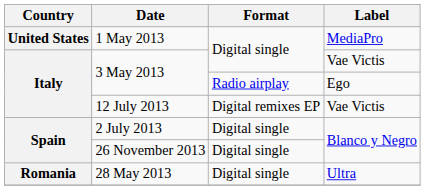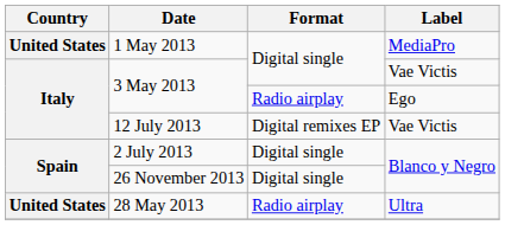 <table class="wikitable plainrowheaders unsortable">
 <tr>
 <th>Country</th>
 <th>Date</th>
 <th>Format</th>
 <th>Label</th>
 </tr>
 <tr>
 <th scope="row">United States</th>
 <td>1 May 2013</td>
 <td rowspan="2">Digital single</td>
 <td><a href='#'>MediaPro</a></td>
 </tr>
 <tr>
 <th scope="row" rowspan="3">Italy</th>
 <td rowspan="2">3 May 2013</td>
 <td>Vae Victis</td>
 </tr>
 <tr>
 <td><a href='#'>Radio airplay</a></td>
 <td>Ego</td>
 </tr>
 <tr>
 <td>12 July 2013</td>
 <td>Digital remixes EP</td>
 <td>Vae Victis</td>
 </tr>
 <tr>
 <th scope="row" rowspan="2">Spain</th>
 <td>2 July 2013</td>
 <td>Digital single</td>
 <td rowspan="2"><a href='#'>Blanco y Negro</a></td>
 </tr>
 <tr>
 <td>26 November 2013</td>
 <td>Digital single</td>
 </tr>
 <tr>
-<th scope="row">Romania</th>
+<th scope="row">United States</th>
 <td>28 May 2013</td>
-<td>Digital single</td>
+<td><a href='#'>Radio airplay</a></td>
 <td rowspan="1"><a href='#'>Ultra</a></td>
 </tr>
 <tr>
 </tr>
 </table>
